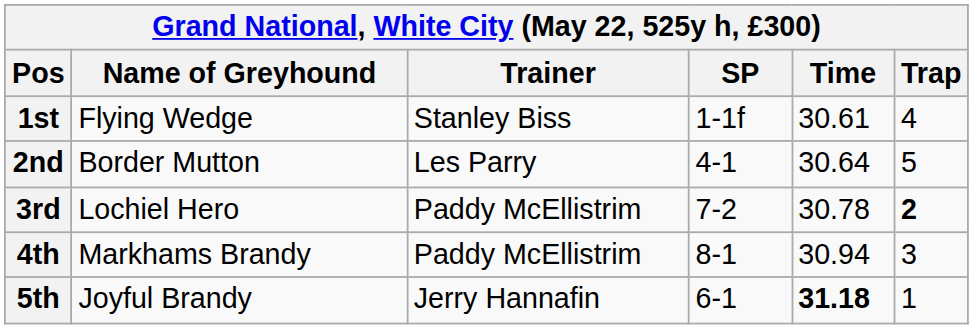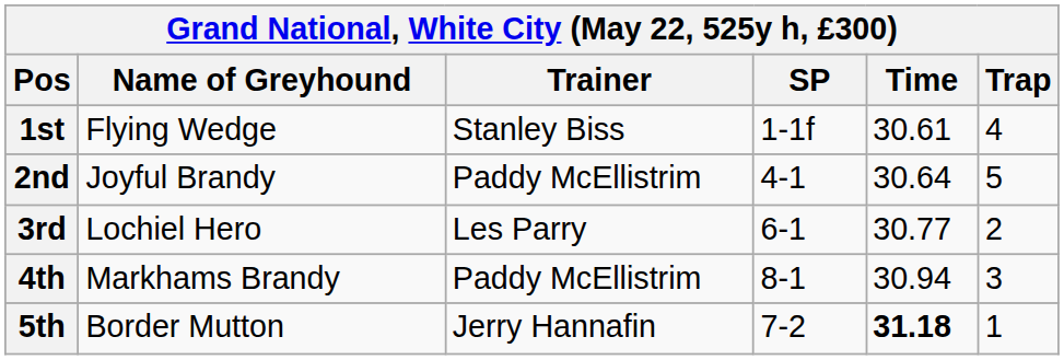 <table class="wikitable">
 <tr>
 <th colspan="6"><a href='#'>Grand National</a>, <a href='#'>White City</a> (May 22, 525y h, £300)</th>
 </tr>
 <tr>
 <th width=30>Pos</th>
 <th width=180>Name of Greyhound</th>
 <th width=150>Trainer</th>
 <th width=50>SP</th>
 <th width=50>Time</th>
 <th width=30>Trap</th>
 </tr>
 <tr>
 <th>1st</th>
 <td>Flying Wedge</td>
 <td>Stanley Biss</td>
 <td>1-1f</td>
 <td>30.61</td>
 <td>4</td>
 </tr>
 <tr>
 <th>2nd</th>
-<td>Border Mutton</td>
-<td>Les Parry</td>
+<td>Joyful Brandy</td>
+<td>Paddy McEllistrim</td>
 <td>4-1</td>
 <td>30.64</td>
 <td>5</td>
 </tr>
 <tr>
 <th>3rd</th>
 <td>Lochiel Hero</td>
-<td>Paddy McEllistrim</td>
-<td>7-2</td>
-<td>30.78</td>
-<td><strong>2</strong></td>
+<td>Les Parry</td>
+<td>6-1</td>
+<td>30.77</td>
+<td>2</td>
 </tr>
 <tr>
 <th>4th</th>
 <td>Markhams Brandy</td>
 <td>Paddy McEllistrim</td>
 <td>8-1</td>
 <td>30.94</td>
 <td>3</td>
 </tr>
 <tr>
 <th>5th</th>
-<td>Joyful Brandy</td>
+<td>Border Mutton</td>
 <td>Jerry Hannafin</td>
-<td>6-1</td>
+<td>7-2</td>
 <td><strong>31.18</strong></td>
 <td>1</td>
 </tr>
 </table>
